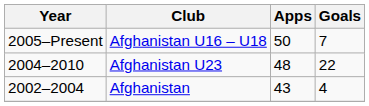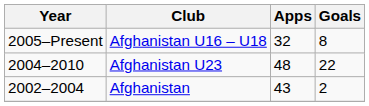 <table class="wikitable">
 <tr>
 <th>Year</th>
 <th>Club</th>
 <th>Apps</th>
 <th>Goals</th>
 </tr>
 <tr>
 <td>2005–Present</td>
 <td><a href='#'>Afghanistan U16 – U18</a></td>
-<td>50</td>
-<td>7</td>
+<td>32</td>
+<td>8</td>
 </tr>
 <tr>
 <td>2004–2010</td>
 <td><a href='#'>Afghanistan U23</a></td>
 <td>48</td>
 <td>22</td>
 </tr>
 <tr>
 <td>2002–2004</td>
 <td><a href='#'>Afghanistan</a></td>
 <td>43</td>
-<td>4</td>
+<td>2</td>
 </tr>
 <tr>
 </tr>
 </table>
